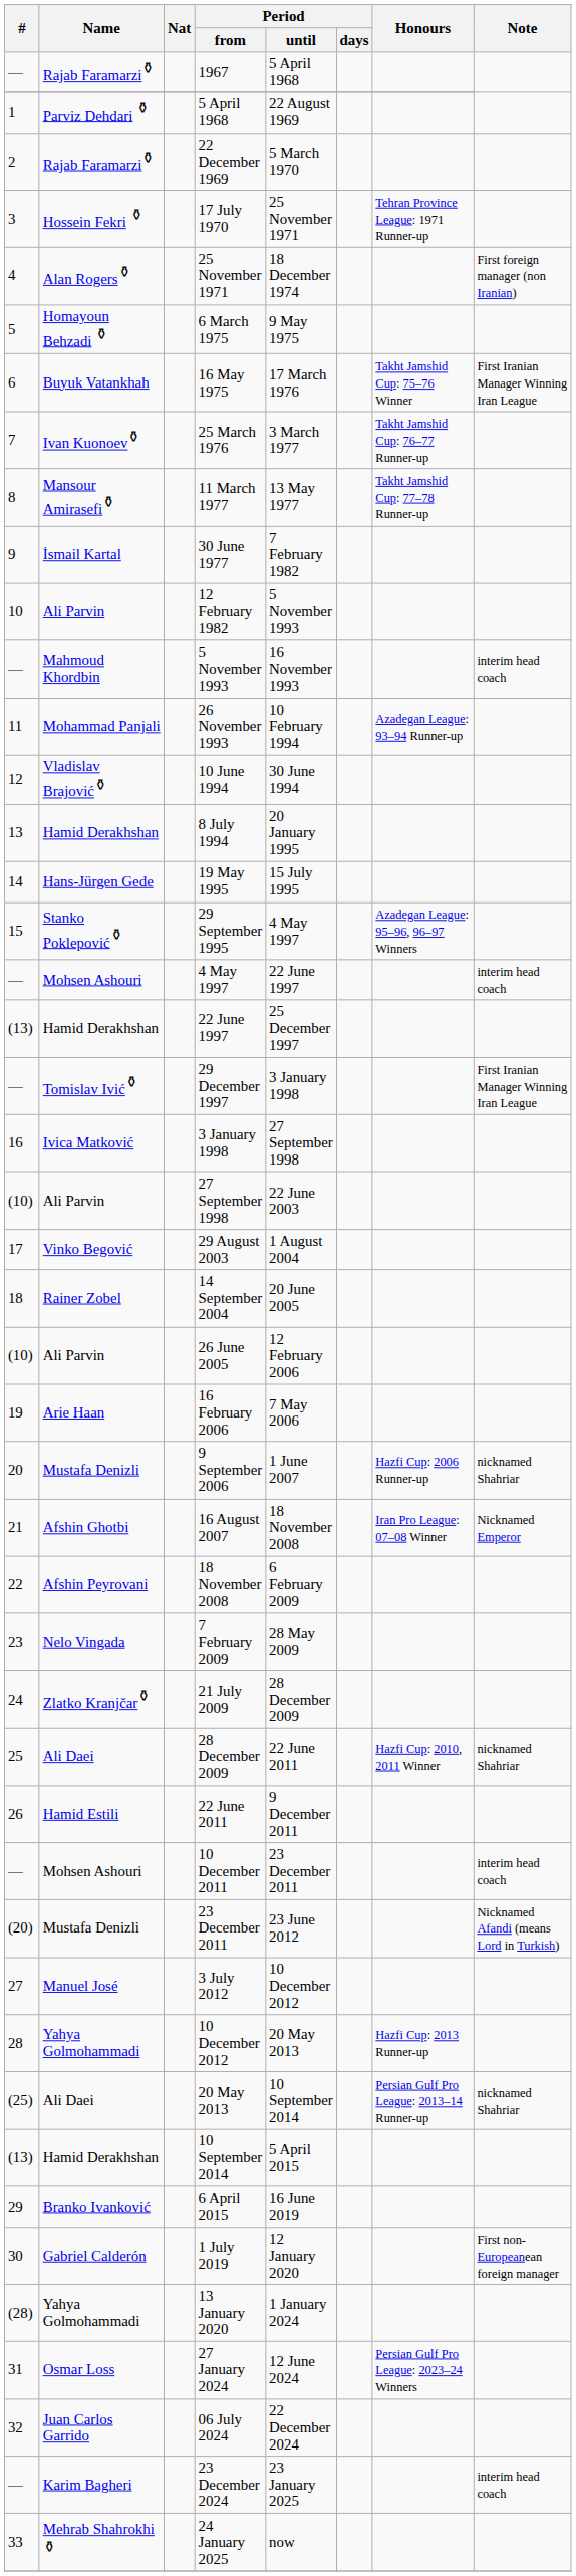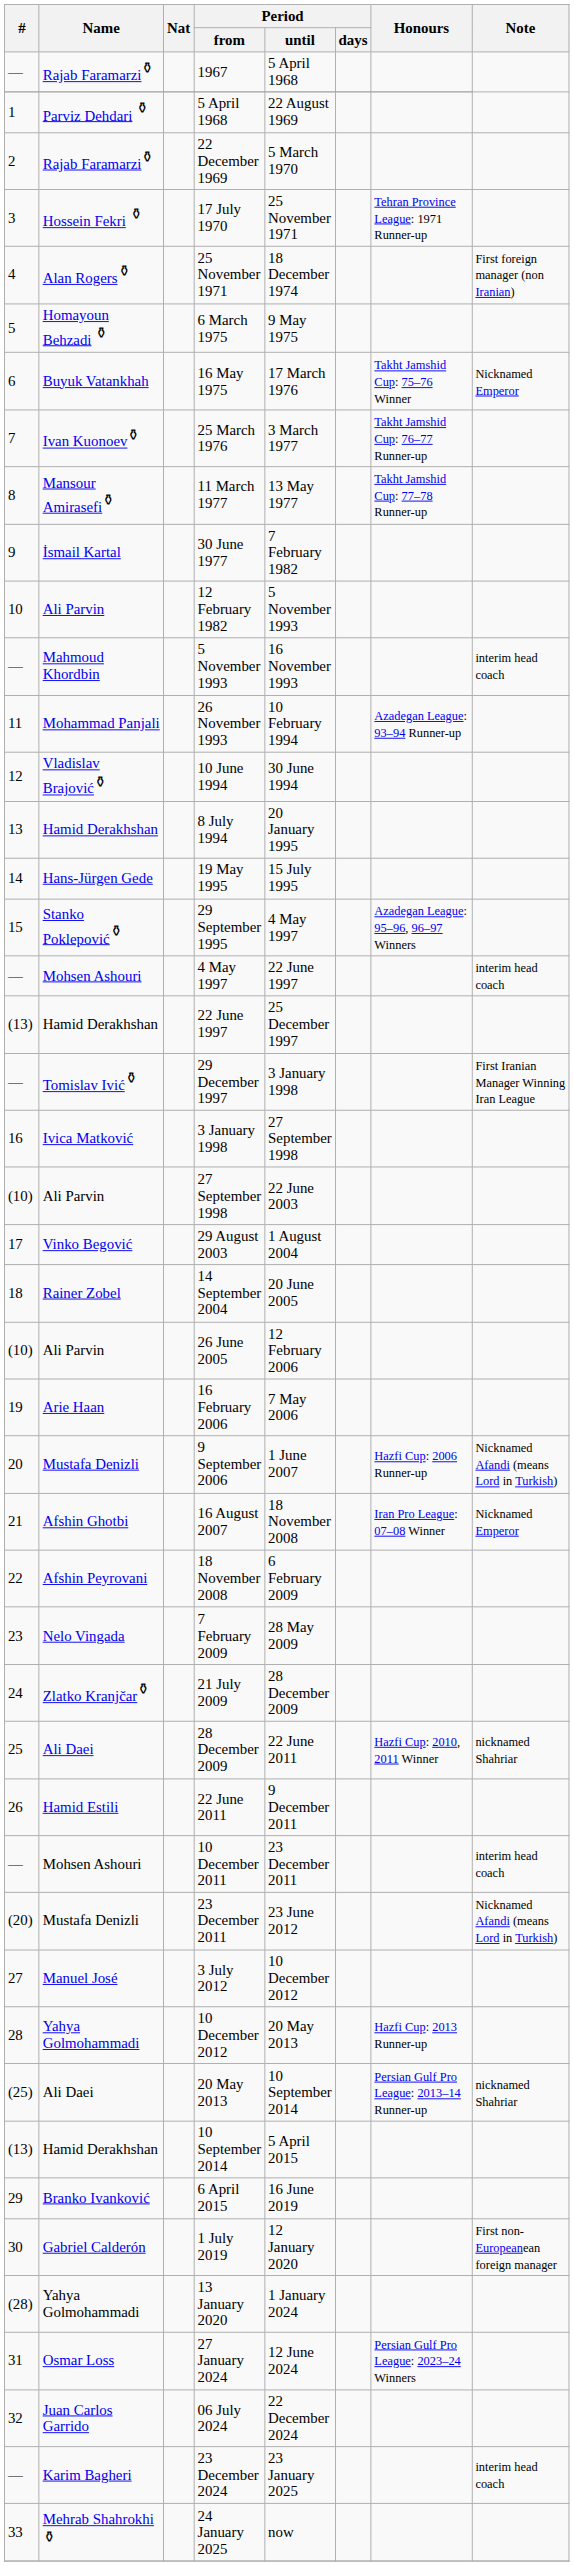 <table class="wikitable">
 <tr>
 <th rowspan="2" style="width:3em">#</th>
 <th rowspan="2" style="width:15em">Name</th>
 <th rowspan="2" style="width:2em">Nat</th>
 <th colspan="3" style="width:16em">Period</th>
 <th rowspan="2" style="width:20em">Honours</th>
 <th rowspan="2" style="width:15em">Note</th>
 </tr>
 <tr>
 <th>from</th>
 <th>until</th>
 <th>days</th>
 </tr>
 <tr>
 <td>—</td>
 <td><a href='#'>Rajab Faramarzi</a><big><sup>⚱</sup></big></td>
 <td></td>
 <td>1967</td>
 <td>5 April 1968</td>
 <td></td>
 <td></td>
 <td></td>
 </tr>
 <tr>
 </tr>
 <tr>
 <td>1</td>
 <td><a href='#'>Parviz Dehdari</a> <big><sup>⚱</sup></big></td>
 <td></td>
 <td>5 April 1968</td>
 <td>22 August 1969</td>
 <td></td>
 <td></td>
 </tr>
 <tr>
 <td>2</td>
 <td><a href='#'>Rajab Faramarzi</a><big><sup>⚱</sup></big></td>
 <td></td>
 <td>22 December 1969</td>
 <td>5 March 1970</td>
 <td></td>
 <td></td>
 <td></td>
 </tr>
 <tr>
 <td>3</td>
 <td><a href='#'>Hossein Fekri</a> <big><sup>⚱</sup></big></td>
 <td></td>
 <td>17 July 1970</td>
 <td>25 November 1971</td>
 <td></td>
 <td><small><a href='#'>Tehran Province League</a>: 1971 Runner-up</small></td>
 <td></td>
 </tr>
 <tr>
 <td>4</td>
 <td><a href='#'>Alan Rogers</a><big><sup>⚱</sup></big></td>
 <td></td>
 <td>25 November 1971</td>
 <td>18 December 1974</td>
 <td></td>
 <td></td>
 <td><small>First foreign manager (non <a href='#'>Iranian</a>)</small></td>
 </tr>
 <tr>
 <td>5</td>
 <td><a href='#'>Homayoun Behzadi</a> <big><sup>⚱</sup></big></td>
 <td></td>
 <td>6 March 1975</td>
 <td>9 May 1975</td>
 <td></td>
 <td></td>
 <td></td>
 </tr>
 <tr>
 <td>6</td>
 <td><a href='#'>Buyuk Vatankhah</a> </td>
 <td></td>
 <td>16 May 1975</td>
 <td>17 March 1976</td>
 <td></td>
 <td><small> <a href='#'>Takht Jamshid Cup</a>: <a href='#'>75–76</a> Winner </small></td>
-<td><small> First Iranian Manager Winning Iran League</small></td>
+<td><small> Nicknamed <a href='#'>Emperor</a></small></td>
 </tr>
 <tr>
 <td>7</td>
 <td><a href='#'>Ivan Kuonoev</a><big><sup>⚱</sup></big></td>
 <td></td>
 <td>25 March 1976</td>
 <td>3 March 1977</td>
 <td></td>
 <td><small><a href='#'>Takht Jamshid Cup</a>: <a href='#'>76–77</a> Runner-up</small></td>
 <td></td>
 </tr>
 <tr>
 <td>8</td>
 <td><a href='#'>Mansour Amirasefi</a><big><sup>⚱</sup></big></td>
 <td></td>
 <td>11 March 1977</td>
 <td>13 May 1977</td>
 <td></td>
 <td><small><a href='#'>Takht Jamshid Cup</a>: <a href='#'>77–78</a> Runner-up</small></td>
 <td></td>
 </tr>
 <tr>
 <td>9</td>
 <td><a href='#'>İsmail Kartal</a></td>
 <td></td>
 <td>30 June 1977</td>
 <td>7 February 1982</td>
 <td></td>
 <td></td>
 <td></td>
 </tr>
 <tr>
 <td>10</td>
 <td><a href='#'>Ali Parvin</a> </td>
 <td></td>
 <td>12 February 1982</td>
 <td>5 November 1993</td>
 <td></td>
 <td></td>
 <td></td>
 </tr>
 <tr>
 <td>—</td>
 <td><a href='#'>Mahmoud Khordbin</a> </td>
 <td></td>
 <td>5 November 1993</td>
 <td>16 November 1993</td>
 <td></td>
 <td></td>
 <td><small>interim head coach</small></td>
 </tr>
 <tr>
 <td>11</td>
 <td><a href='#'>Mohammad Panjali</a> </td>
 <td></td>
 <td>26 November 1993</td>
 <td>10 February 1994</td>
 <td></td>
 <td><small><a href='#'>Azadegan League</a>: <a href='#'>93–94</a> Runner-up</small></td>
 <td></td>
 </tr>
 <tr>
 <td>12</td>
 <td><a href='#'>Vladislav Brajović</a><big><sup>⚱</sup></big></td>
 <td></td>
 <td>10 June 1994</td>
 <td>30 June 1994</td>
 <td></td>
 <td></td>
 <td></td>
 </tr>
 <tr>
 <td>13</td>
 <td><a href='#'>Hamid Derakhshan</a> </td>
 <td></td>
 <td>8 July 1994</td>
 <td>20 January 1995</td>
 <td></td>
 <td></td>
 <td></td>
 </tr>
 <tr>
 <td>14</td>
 <td><a href='#'>Hans-Jürgen Gede</a></td>
 <td></td>
 <td>19 May 1995</td>
 <td>15 July 1995</td>
 <td></td>
 <td></td>
 <td></td>
 </tr>
 <tr>
 <td>15</td>
 <td><a href='#'>Stanko Poklepović</a><big><sup>⚱</sup></big></td>
 <td></td>
 <td>29 September 1995</td>
 <td>4 May 1997</td>
 <td></td>
 <td><small> <a href='#'>Azadegan League</a>: <a href='#'>95–96</a>, <a href='#'>96–97</a> Winners</small></td>
 <td></td>
 </tr>
 <tr>
 <td>—</td>
 <td><a href='#'>Mohsen Ashouri</a> </td>
 <td></td>
 <td>4 May 1997</td>
 <td>22 June 1997</td>
 <td></td>
 <td></td>
 <td><small>interim head coach</small></td>
 </tr>
 <tr>
 <td>(13)</td>
 <td>Hamid Derakhshan </td>
 <td></td>
 <td>22 June 1997</td>
 <td>25 December 1997</td>
 <td></td>
 <td></td>
 <td></td>
 </tr>
 <tr>
 <td>—</td>
 <td><a href='#'>Tomislav Ivić</a><big><sup>⚱</sup></big></td>
 <td></td>
 <td>29 December 1997</td>
 <td>3 January 1998</td>
 <td></td>
 <td></td>
 <td><small> First Iranian Manager Winning Iran League</small></td>
 </tr>
 <tr>
 <td>16</td>
 <td><a href='#'>Ivica Matković</a></td>
 <td></td>
 <td>3 January 1998</td>
 <td>27 September 1998</td>
 <td></td>
 <td></td>
 <td></td>
 </tr>
 <tr>
 <td>(10)</td>
 <td>Ali Parvin </td>
 <td></td>
 <td>27 September 1998</td>
 <td>22 June 2003</td>
 <td></td>
 <td></td>
 <td></td>
 </tr>
 <tr>
 <td>17</td>
 <td><a href='#'>Vinko Begović</a></td>
 <td></td>
 <td>29 August 2003</td>
 <td>1 August 2004</td>
 <td></td>
 <td></td>
 <td></td>
 </tr>
 <tr>
 <td>18</td>
 <td><a href='#'>Rainer Zobel</a></td>
 <td></td>
 <td>14 September 2004</td>
 <td>20 June 2005</td>
 <td></td>
 <td></td>
 <td></td>
 </tr>
 <tr>
 <td>(10)</td>
 <td>Ali Parvin </td>
 <td></td>
 <td>26 June 2005</td>
 <td>12 February 2006</td>
 <td></td>
 <td></td>
 <td></td>
 </tr>
 <tr>
 <td>19</td>
 <td><a href='#'>Arie Haan</a></td>
 <td></td>
 <td>16 February 2006</td>
 <td>7 May 2006</td>
 <td></td>
 <td></td>
 <td></td>
 </tr>
 <tr>
 <td>20</td>
 <td><a href='#'>Mustafa Denizli</a></td>
 <td></td>
 <td>9 September 2006</td>
 <td>1 June 2007</td>
 <td></td>
 <td><small><a href='#'>Hazfi Cup</a>: <a href='#'>2006</a> Runner-up</small></td>
-<td><small>nicknamed Shahriar</small></td>
+<td><small> Nicknamed <a href='#'>Afandi</a> (means <a href='#'>Lord</a> in <a href='#'>Turkish</a>)</small></td>
 </tr>
 <tr>
 <td>21</td>
 <td><a href='#'>Afshin Ghotbi</a></td>
 <td></td>
 <td>16 August 2007</td>
 <td>18 November 2008</td>
 <td></td>
 <td><small><a href='#'>Iran Pro League</a>: <a href='#'>07–08</a> Winner</small></td>
 <td><small> Nicknamed <a href='#'>Emperor</a></small></td>
 </tr>
 <tr>
 <td>22</td>
 <td><a href='#'>Afshin Peyrovani</a> </td>
 <td></td>
 <td>18 November 2008</td>
 <td>6 February 2009</td>
 <td></td>
 <td></td>
 <td></td>
 </tr>
 <tr>
 <td>23</td>
 <td><a href='#'>Nelo Vingada</a></td>
 <td></td>
 <td>7 February 2009</td>
 <td>28 May 2009</td>
 <td></td>
 <td></td>
 <td></td>
 </tr>
 <tr>
 <td>24</td>
 <td><a href='#'>Zlatko Kranjčar</a><big><sup>⚱</sup></big></td>
 <td></td>
 <td>21 July 2009</td>
 <td>28 December 2009</td>
 <td></td>
 <td></td>
 <td></td>
 </tr>
 <tr>
 <td>25</td>
 <td><a href='#'>Ali Daei</a> </td>
 <td></td>
 <td>28 December 2009</td>
 <td>22 June 2011</td>
 <td></td>
 <td><small><a href='#'>Hazfi Cup</a>: <a href='#'>2010</a>, <a href='#'>2011</a> Winner</small></td>
 <td><small>nicknamed Shahriar</small></td>
 </tr>
 <tr>
 <td>26</td>
 <td><a href='#'>Hamid Estili</a> </td>
 <td></td>
 <td>22 June 2011</td>
 <td>9 December 2011</td>
 <td></td>
 <td></td>
 <td></td>
 </tr>
 <tr>
 <td>—</td>
 <td>Mohsen Ashouri </td>
 <td></td>
 <td>10 December 2011</td>
 <td>23 December 2011</td>
 <td></td>
 <td></td>
 <td><small>interim head coach</small></td>
 </tr>
 <tr>
 <td>(20)</td>
 <td>Mustafa Denizli</td>
 <td></td>
 <td>23 December 2011</td>
 <td>23 June 2012</td>
 <td></td>
 <td></td>
 <td><small> Nicknamed <a href='#'>Afandi</a> (means <a href='#'>Lord</a> in <a href='#'>Turkish</a>)</small></td>
 </tr>
 <tr>
 <td>27</td>
 <td><a href='#'>Manuel José</a></td>
 <td></td>
 <td>3 July 2012</td>
 <td>10 December 2012</td>
 <td></td>
 <td></td>
 <td></td>
 </tr>
 <tr>
 <td>28</td>
 <td><a href='#'>Yahya Golmohammadi</a> </td>
 <td></td>
 <td>10 December 2012</td>
 <td>20 May 2013</td>
 <td></td>
 <td><small><a href='#'>Hazfi Cup</a>: <a href='#'>2013</a> Runner-up</small></td>
 <td></td>
 </tr>
 <tr>
 <td>(25)</td>
 <td>Ali Daei </td>
 <td></td>
 <td>20 May 2013</td>
 <td>10 September 2014</td>
 <td></td>
 <td><small><a href='#'>Persian Gulf Pro League</a>: <a href='#'>2013–14</a> Runner-up</small></td>
 <td><small>nicknamed Shahriar</small></td>
 </tr>
 <tr>
 <td>(13)</td>
 <td>Hamid Derakhshan </td>
 <td></td>
 <td>10 September 2014</td>
 <td>5 April 2015</td>
 <td></td>
 <td></td>
 <td></td>
 </tr>
 <tr>
 <td>29</td>
 <td><a href='#'>Branko Ivanković</a></td>
 <td></td>
 <td>6 April 2015</td>
 <td>16 June 2019</td>
 <td></td>
 <td></td>
 <td></td>
 </tr>
 <tr>
 <td>30</td>
 <td><a href='#'>Gabriel Calderón</a></td>
 <td></td>
 <td>1 July 2019</td>
 <td>12 January 2020</td>
 <td></td>
 <td></td>
 <td><small>First non-<a href='#'>European</a>ean foreign manager </small></td>
 </tr>
 <tr>
 <td>(28)</td>
 <td>Yahya Golmohammadi </td>
 <td></td>
 <td>13 January 2020</td>
 <td>1 January 2024</td>
 <td></td>
 <td></td>
 <td></td>
 </tr>
 <tr>
 <td>31</td>
 <td><a href='#'>Osmar Loss</a></td>
 <td></td>
 <td>27 January 2024</td>
 <td>12 June 2024</td>
 <td></td>
 <td {{Ubl><small><a href='#'>Persian Gulf Pro League</a>: <a href='#'>2023–24</a> Winners</small></td>
 <td></td>
 </tr>
 <tr>
 <td>32</td>
 <td><a href='#'>Juan Carlos Garrido</a></td>
 <td></td>
 <td>06 July 2024</td>
 <td>22 December 2024</td>
 <td></td>
 <td></td>
 <td></td>
 </tr>
 <tr>
 <td>—</td>
 <td><a href='#'>Karim Bagheri</a> </td>
 <td></td>
 <td>23 December 2024</td>
 <td>23 January 2025</td>
 <td></td>
 <td></td>
 <td><small>interim head coach</small></td>
 </tr>
 <tr>
 <td>33</td>
 <td><a href='#'>Mehrab Shahrokhi</a> <big><sup>⚱</sup></big></td>
 <td></td>
 <td>24 January 2025</td>
 <td>now</td>
 <td></td>
 <td></td>
 <td></td>
 </tr>
 <tr>
 </tr>
 </table>
